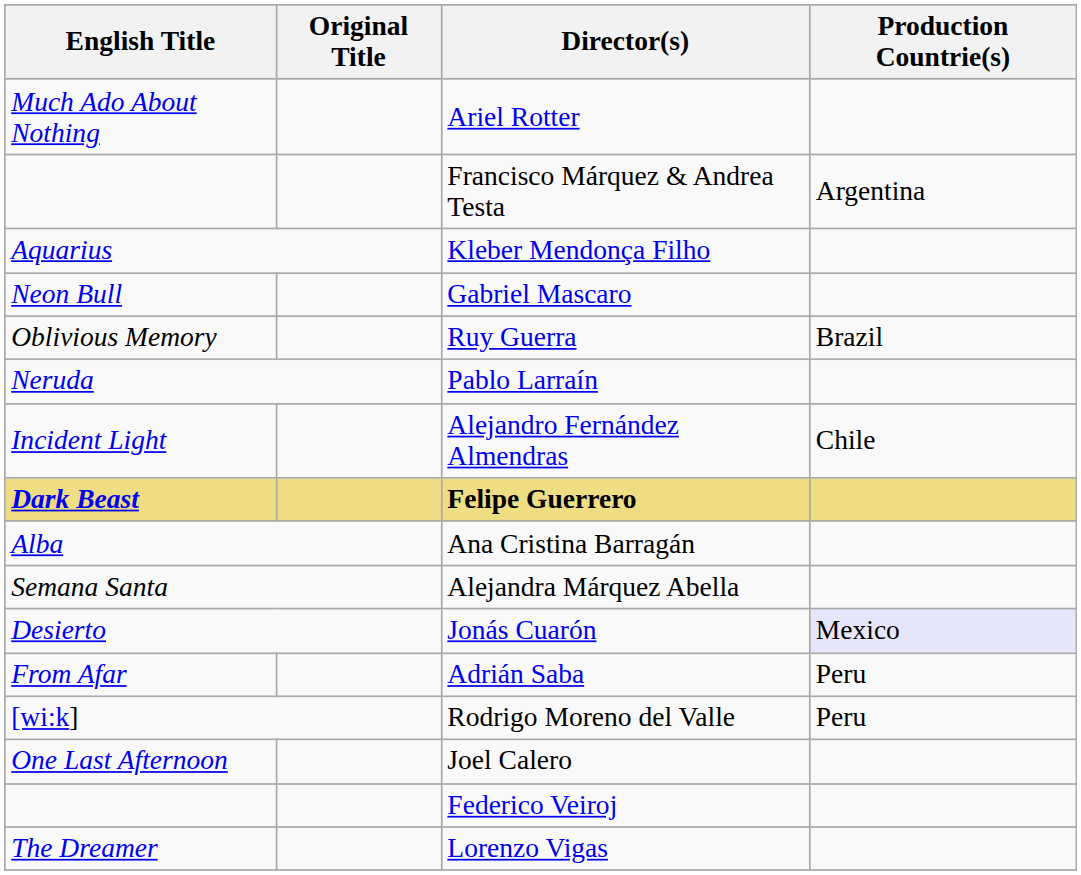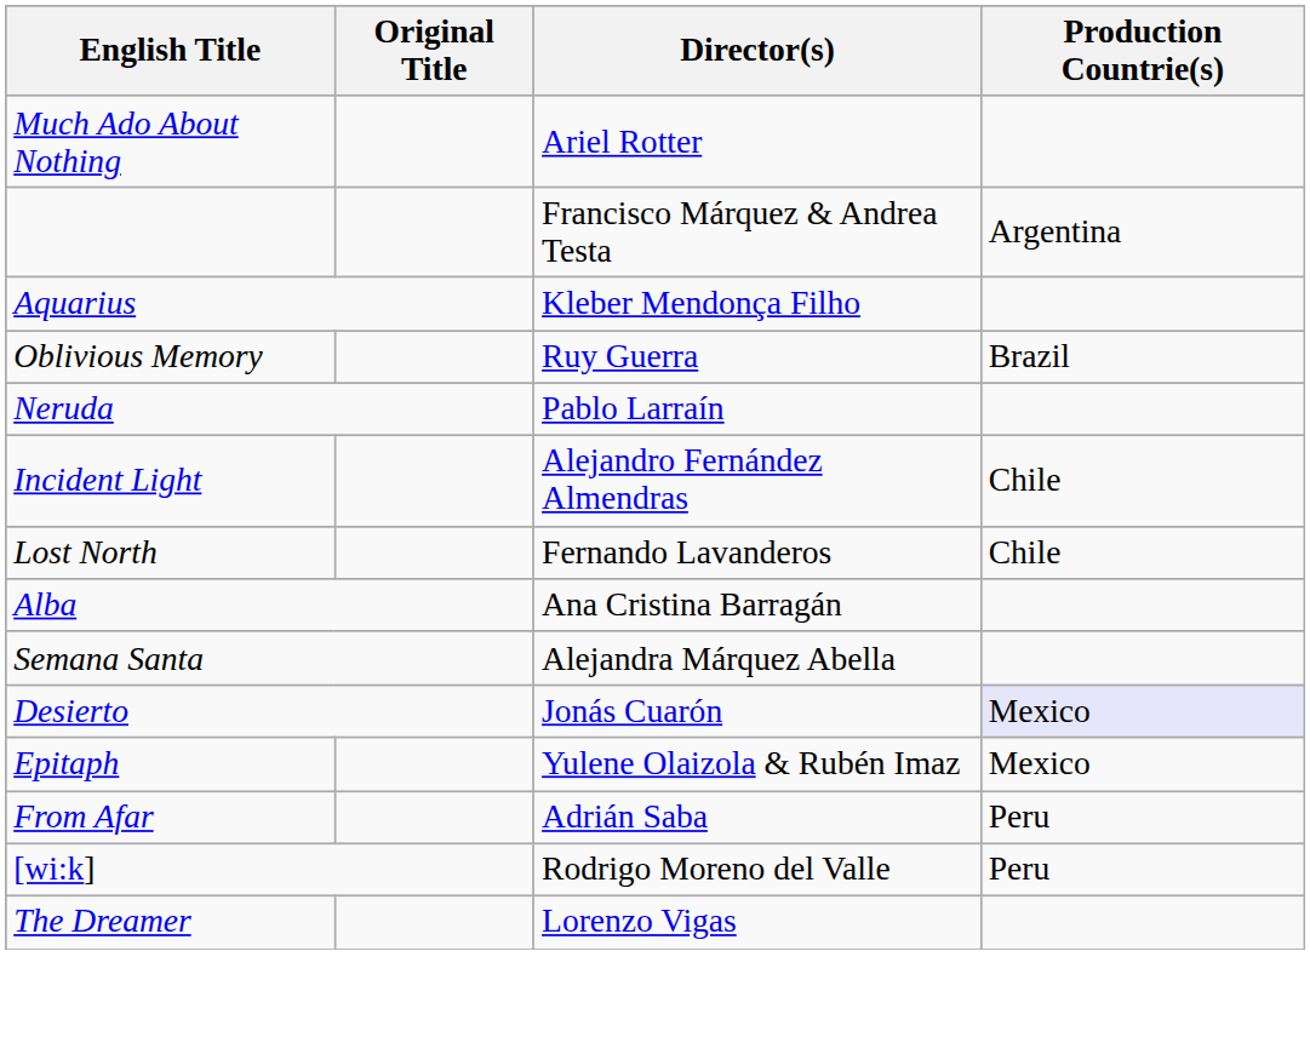 <table class="sortable wikitable" style="width:100%; margin-bottom:4px" cellpadding="5">
 <tr>
 <th scope="col">English Title</th>
 <th scope="col">Original Title</th>
 <th scope="col">Director(s)</th>
 <th scope="col">Production Countrie(s)</th>
 </tr>
 <tr>
 <td><em><a href='#'>Much Ado About Nothing</a></em></td>
 <td></td>
 <td><a href='#'>Ariel Rotter</a></td>
 <td></td>
 </tr>
 <tr>
 <td></td>
 <td></td>
 <td>Francisco Márquez & Andrea Testa</td>
 <td>Argentina</td>
 </tr>
 <tr>
 <td colspan = "2"><em><a href='#'>Aquarius</a></em></td>
 <td><a href='#'>Kleber Mendonça Filho</a></td>
 <td></td>
 </tr>
 <tr>
-<td><em><a href='#'>Neon Bull</a></em></td>
-<td></td>
-<td><a href='#'>Gabriel Mascaro</a></td>
-<td></td>
-</tr>
-<tr>
 <td><em>Oblivious Memory</em></td>
 <td></td>
 <td><a href='#'>Ruy Guerra</a></td>
 <td>Brazil</td>
 </tr>
 <tr>
 <td colspan = "2"><em><a href='#'>Neruda</a></em></td>
 <td><a href='#'>Pablo Larraín</a></td>
 <td></td>
 </tr>
 <tr>
 <td><em><a href='#'>Incident Light</a></em></td>
 <td></td>
 <td><a href='#'>Alejandro Fernández Almendras</a></td>
 <td>Chile</td>
 </tr>
-<tr style="background:#EEDD82">
-<td><strong><em><a href='#'>Dark Beast</a></em></strong></td>
-<td><strong></strong></td>
-<td><strong>Felipe Guerrero</strong></td>
-<td><strong></strong></td>
+<tr>
+<td><em>Lost North</em></td>
+<td></td>
+<td>Fernando Lavanderos</td>
+<td>Chile</td>
 </tr>
 <tr>
 <td colspan = "2"><em><a href='#'>Alba</a></em></td>
 <td>Ana Cristina Barragán</td>
 <td></td>
 </tr>
 <tr>
 <td colspan = "2"><em>Semana Santa</em></td>
 <td>Alejandra Márquez Abella</td>
 <td></td>
 </tr>
 <tr>
 <td colspan = "2"><em><a href='#'>Desierto</a></em></td>
 <td><a href='#'>Jonás Cuarón</a></td>
 <td style="background: lavender;">Mexico</td>
 </tr>
 <tr>
+<td><em><a href='#'>Epitaph</a></em></td>
+<td></td>
+<td><a href='#'>Yulene Olaizola</a> & Rubén Imaz</td>
+<td>Mexico</td>
+</tr>
+<tr>
 <td><em><a href='#'>From Afar</a></em></td>
 <td></td>
 <td><a href='#'>Adrián Saba</a></td>
 <td>Peru</td>
 </tr>
 <tr>
 <td colspan = "2"><a href='#'>[wi:k</a>]</td>
 <td>Rodrigo Moreno del Valle</td>
 <td>Peru</td>
 </tr>
 <tr>
-<td><em><a href='#'>One Last Afternoon</a></em></td>
-<td></td>
-<td>Joel Calero</td>
-<td></td>
-</tr>
-<tr>
-<td></td>
-<td></td>
-<td><a href='#'>Federico Veiroj</a></td>
-<td></td>
-</tr>
-<tr>
 <td><em><a href='#'>The Dreamer</a></em></td>
 <td></td>
 <td><a href='#'>Lorenzo Vigas</a></td>
 <td></td>
 </tr>
 </table>
